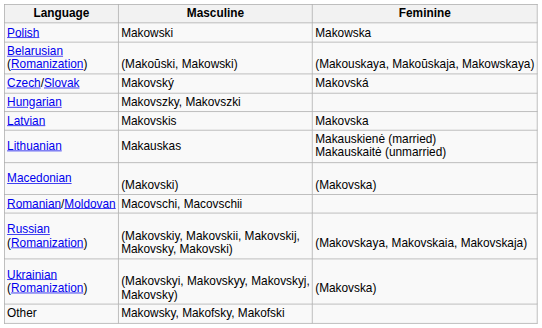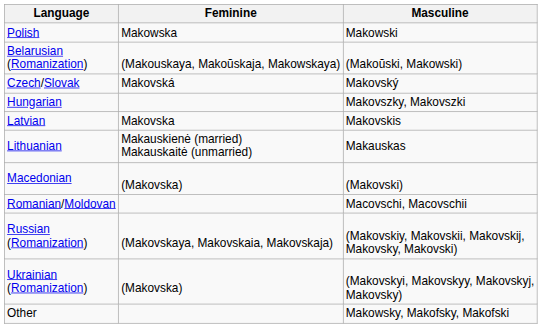 <table class="wikitable">
 <tr>
 <th>Language</th>
+<th>Feminine</th>
 <th>Masculine</th>
-<th>Feminine</th>
 </tr>
 <tr>
 <td><a href='#'>Polish</a></td>
+<td>Makowska</td>
 <td>Makowski</td>
-<td>Makowska</td>
 </tr>
 <tr>
 <td><a href='#'>Belarusian</a> <br>(<a href='#'>Romanization</a>)</td>
+<td><br> (Makouskaya, Makoŭskaja, Makowskaya)</td>
 <td><br>(Makoŭski, Makowski)</td>
-<td><br> (Makouskaya, Makoŭskaja, Makowskaya)</td>
 </tr>
 <tr>
 <td><a href='#'>Czech</a>/<a href='#'>Slovak</a></td>
+<td>Makovská</td>
 <td>Makovský</td>
-<td>Makovská</td>
 </tr>
 <tr>
 <td><a href='#'>Hungarian</a></td>
+<td></td>
 <td>Makovszky, Makovszki</td>
-<td></td>
 </tr>
 <tr>
 <td><a href='#'>Latvian</a></td>
+<td>Makovska</td>
 <td>Makovskis</td>
-<td>Makovska</td>
 </tr>
 <tr>
 <td><a href='#'>Lithuanian</a></td>
+<td>Makauskienė (married)<br> Makauskaitė (unmarried)</td>
 <td>Makauskas</td>
-<td>Makauskienė (married)<br> Makauskaitė (unmarried)</td>
 </tr>
 <tr>
 <td><a href='#'>Macedonian</a></td>
+<td><br>(Makovska)</td>
 <td><br>(Makovski)</td>
-<td><br>(Makovska)</td>
 </tr>
 <tr>
 <td><a href='#'>Romanian</a>/<a href='#'>Moldovan</a></td>
+<td></td>
 <td>Macovschi, Macovschii</td>
-<td></td>
 </tr>
 <tr>
 <td><a href='#'>Russian</a> <br>(<a href='#'>Romanization</a>)</td>
+<td><br> (Makovskaya, Makovskaia, Makovskaja)</td>
 <td><br> (Makovskiy, Makovskii, Makovskij, <br> Makovsky, Makovski)</td>
-<td><br> (Makovskaya, Makovskaia, Makovskaja)</td>
 </tr>
 <tr>
 <td><a href='#'>Ukrainian</a> <br>(<a href='#'>Romanization</a>)</td>
+<td><br> (Makovska)</td>
 <td><br> (Makovskyi, Makovskyy, Makovskyj, <br>Makovsky)</td>
-<td><br> (Makovska)</td>
 </tr>
 <tr>
 <td>Other</td>
+<td></td>
 <td>Makowsky, Makofsky, Makofski</td>
-<td></td>
 </tr>
 </table>
